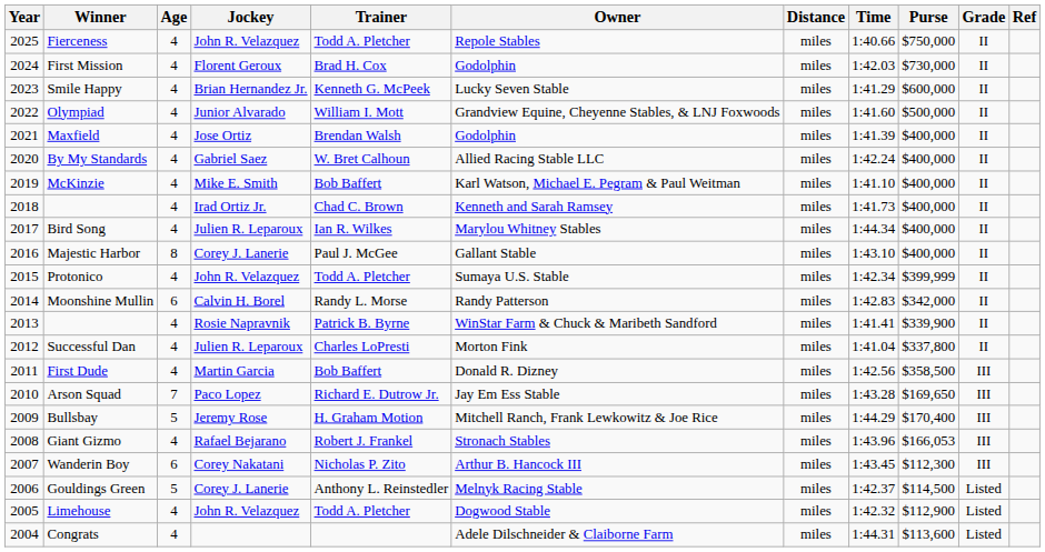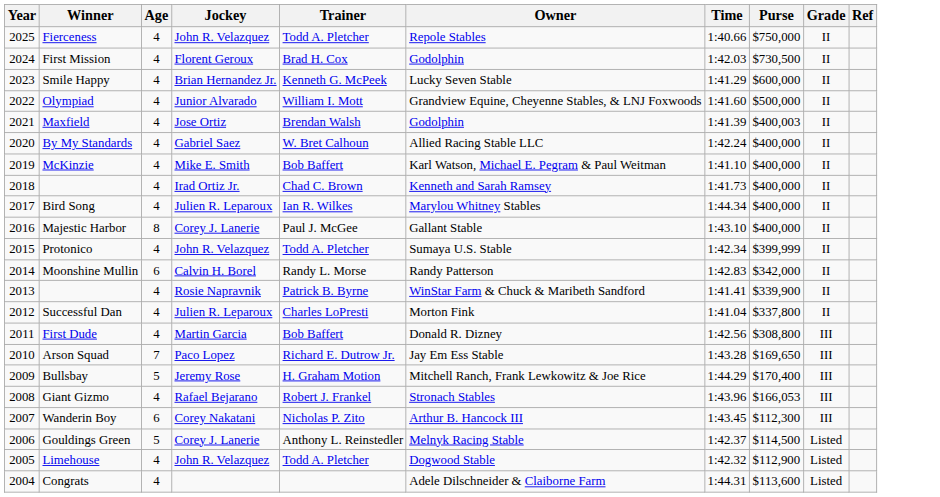 <table class="wikitable sortable">
 <tr>
 <th>Year</th>
 <th>Winner</th>
 <th>Age</th>
 <th>Jockey</th>
 <th>Trainer</th>
 <th>Owner</th>
-<th>Distance</th>
 <th>Time</th>
 <th>Purse</th>
 <th>Grade</th>
 <th>Ref</th>
 </tr>
 <tr style="font-size:90%;">
 <td align=center>2025</td>
 <td><a href='#'>Fierceness</a></td>
 <td align=center>4</td>
 <td><a href='#'>John R. Velazquez</a></td>
 <td><a href='#'>Todd A. Pletcher</a></td>
 <td><a href='#'>Repole Stables</a></td>
-<td align=center> miles</td>
 <td align=center>1:40.66</td>
 <td align=center>$750,000</td>
 <td align=center>II</td>
 <td></td>
 </tr>
 <tr style="font-size:90%;">
 <td align=center>2024</td>
 <td>First Mission</td>
 <td align=center>4</td>
 <td><a href='#'>Florent Geroux</a></td>
 <td><a href='#'>Brad H. Cox</a></td>
 <td><a href='#'>Godolphin</a></td>
-<td align=center> miles</td>
 <td align=center>1:42.03</td>
-<td align=center>$730,000</td>
+<td align=center>$730,500</td>
 <td align=center>II</td>
 <td></td>
 </tr>
 <tr style="font-size:90%;">
 <td align=center>2023</td>
 <td>Smile Happy</td>
 <td align=center>4</td>
 <td><a href='#'>Brian Hernandez Jr.</a></td>
 <td><a href='#'>Kenneth G. McPeek</a></td>
 <td>Lucky Seven Stable</td>
-<td align=center> miles</td>
 <td align=center>1:41.29</td>
 <td align=center>$600,000</td>
 <td align=center>II</td>
 <td></td>
 </tr>
 <tr style="font-size:90%;">
 <td align=center>2022</td>
 <td><a href='#'>Olympiad</a></td>
 <td align=center>4</td>
 <td><a href='#'>Junior Alvarado</a></td>
 <td><a href='#'>William I. Mott</a></td>
 <td>Grandview Equine, Cheyenne Stables, & LNJ Foxwoods</td>
-<td align=center> miles</td>
 <td align=center>1:41.60</td>
 <td align=center>$500,000</td>
 <td align=center>II</td>
 <td></td>
 </tr>
 <tr style="font-size:90%;">
 <td align=center>2021</td>
 <td><a href='#'>Maxfield</a></td>
 <td align=center>4</td>
 <td><a href='#'>Jose Ortiz</a></td>
 <td><a href='#'>Brendan Walsh</a></td>
 <td><a href='#'>Godolphin</a></td>
-<td align=center> miles</td>
 <td align=center>1:41.39</td>
-<td align=center>$400,000</td>
+<td align=center>$400,003</td>
 <td align=center>II</td>
 <td></td>
 </tr>
 <tr style="font-size:90%;">
 <td align=center>2020</td>
 <td><a href='#'>By My Standards</a></td>
 <td align=center>4</td>
 <td><a href='#'>Gabriel Saez</a></td>
 <td><a href='#'>W. Bret Calhoun</a></td>
 <td>Allied Racing Stable LLC</td>
-<td align=center> miles</td>
 <td align=center>1:42.24</td>
 <td align=center>$400,000</td>
 <td align=center>II</td>
 <td></td>
 </tr>
 <tr style="font-size:90%;">
 <td align=center>2019</td>
 <td><a href='#'>McKinzie</a></td>
 <td align=center>4</td>
 <td><a href='#'>Mike E. Smith</a></td>
 <td><a href='#'>Bob Baffert</a></td>
 <td>Karl Watson, <a href='#'>Michael E. Pegram</a> & Paul Weitman</td>
-<td align=center> miles</td>
 <td align=center>1:41.10</td>
 <td align=center>$400,000</td>
 <td align=center>II</td>
 <td></td>
 </tr>
 <tr style="font-size:90%;">
 <td align=center>2018</td>
 <td></td>
 <td align=center>4</td>
 <td><a href='#'>Irad Ortiz Jr.</a></td>
 <td><a href='#'>Chad C. Brown</a></td>
 <td><a href='#'>Kenneth and Sarah Ramsey</a></td>
-<td align=center> miles</td>
 <td align=center>1:41.73</td>
 <td align=center>$400,000</td>
 <td align=center>II</td>
 <td></td>
 </tr>
 <tr style="font-size:90%;">
 <td align=center>2017</td>
 <td>Bird Song</td>
 <td align=center>4</td>
 <td><a href='#'>Julien R. Leparoux</a></td>
 <td><a href='#'>Ian R. Wilkes</a></td>
 <td><a href='#'>Marylou Whitney</a> Stables</td>
-<td align=center> miles</td>
 <td align=center>1:44.34</td>
 <td align=center>$400,000</td>
 <td align=center>II</td>
 <td></td>
 </tr>
 <tr style="font-size:90%;">
 <td align=center>2016</td>
 <td>Majestic Harbor</td>
 <td align=center>8</td>
 <td><a href='#'>Corey J. Lanerie</a></td>
 <td>Paul J. McGee</td>
 <td>Gallant Stable</td>
-<td align=center> miles</td>
 <td align=center>1:43.10</td>
 <td align=center>$400,000</td>
 <td align=center>II</td>
 <td></td>
 </tr>
 <tr style="font-size:90%;">
 <td align=center>2015</td>
 <td>Protonico</td>
 <td align=center>4</td>
 <td><a href='#'>John R. Velazquez</a></td>
 <td><a href='#'>Todd A. Pletcher</a></td>
 <td>Sumaya U.S. Stable</td>
-<td align=center> miles</td>
 <td align=center>1:42.34</td>
 <td align=center>$399,999</td>
 <td align=center>II</td>
 <td></td>
 </tr>
 <tr style="font-size:90%;">
 <td align=center>2014</td>
 <td>Moonshine Mullin</td>
 <td align=center>6</td>
 <td><a href='#'>Calvin H. Borel</a></td>
 <td>Randy L. Morse</td>
 <td>Randy Patterson</td>
-<td align=center> miles</td>
 <td align=center>1:42.83</td>
 <td align=center>$342,000</td>
 <td align=center>II</td>
 <td></td>
 </tr>
 <tr style="font-size:90%;">
 <td align=center>2013</td>
 <td></td>
 <td align=center>4</td>
 <td><a href='#'>Rosie Napravnik</a></td>
 <td><a href='#'>Patrick B. Byrne</a></td>
 <td><a href='#'>WinStar Farm</a> & Chuck & Maribeth Sandford</td>
-<td align=center> miles</td>
 <td align=center>1:41.41</td>
 <td align=center>$339,900</td>
 <td align=center>II</td>
 <td></td>
 </tr>
 <tr style="font-size:90%;">
 <td align=center>2012</td>
 <td>Successful Dan</td>
 <td align=center>4</td>
 <td><a href='#'>Julien R. Leparoux</a></td>
 <td><a href='#'>Charles LoPresti</a></td>
 <td>Morton Fink</td>
-<td align=center> miles</td>
 <td align=center>1:41.04</td>
 <td align=center>$337,800</td>
 <td align=center>II</td>
 <td></td>
 </tr>
 <tr style="font-size:90%;">
 <td align=center>2011</td>
 <td><a href='#'>First Dude</a></td>
 <td align=center>4</td>
 <td><a href='#'>Martin Garcia</a></td>
 <td><a href='#'>Bob Baffert</a></td>
 <td>Donald R. Dizney</td>
-<td align=center> miles</td>
 <td align=center>1:42.56</td>
-<td align=center>$358,500</td>
+<td align=center>$308,800</td>
 <td align=center>III</td>
 <td></td>
 </tr>
 <tr style="font-size:90%;">
 <td align=center>2010</td>
 <td>Arson Squad</td>
 <td align=center>7</td>
 <td><a href='#'>Paco Lopez</a></td>
 <td><a href='#'>Richard E. Dutrow Jr.</a></td>
 <td>Jay Em Ess Stable</td>
-<td align=center> miles</td>
 <td align=center>1:43.28</td>
 <td align=center>$169,650</td>
 <td align=center>III</td>
 <td></td>
 </tr>
 <tr style="font-size:90%;">
 <td align=center>2009</td>
 <td>Bullsbay</td>
 <td align=center>5</td>
 <td><a href='#'>Jeremy Rose</a></td>
 <td><a href='#'>H. Graham Motion</a></td>
 <td>Mitchell Ranch, Frank Lewkowitz & Joe Rice</td>
-<td align=center> miles</td>
 <td align=center>1:44.29</td>
 <td align=center>$170,400</td>
 <td align=center>III</td>
 <td></td>
 </tr>
 <tr style="font-size:90%;">
 <td align=center>2008</td>
 <td>Giant Gizmo</td>
 <td align=center>4</td>
 <td><a href='#'>Rafael Bejarano</a></td>
 <td><a href='#'>Robert J. Frankel</a></td>
 <td><a href='#'>Stronach Stables</a></td>
-<td align=center> miles</td>
 <td align=center>1:43.96</td>
 <td align=center>$166,053</td>
 <td align=center>III</td>
 <td></td>
 </tr>
 <tr style="font-size:90%;">
 <td align=center>2007</td>
 <td>Wanderin Boy</td>
 <td align=center>6</td>
 <td><a href='#'>Corey Nakatani</a></td>
 <td><a href='#'>Nicholas P. Zito</a></td>
 <td><a href='#'>Arthur B. Hancock III</a></td>
-<td align=center> miles</td>
 <td align=center>1:43.45</td>
 <td align=center>$112,300</td>
 <td align=center>III</td>
 <td></td>
 </tr>
 <tr style="font-size:90%;">
 <td align=center>2006</td>
 <td>Gouldings Green</td>
 <td align=center>5</td>
 <td><a href='#'>Corey J. Lanerie</a></td>
 <td>Anthony L. Reinstedler</td>
 <td><a href='#'>Melnyk Racing Stable</a></td>
-<td align=center> miles</td>
 <td align=center>1:42.37</td>
 <td align=center>$114,500</td>
 <td align=center>Listed</td>
 <td></td>
 </tr>
 <tr style="font-size:90%;">
 <td align=center>2005</td>
 <td><a href='#'>Limehouse</a></td>
 <td align=center>4</td>
 <td><a href='#'>John R. Velazquez</a></td>
 <td><a href='#'>Todd A. Pletcher</a></td>
 <td><a href='#'>Dogwood Stable</a></td>
-<td align=center> miles</td>
 <td align=center>1:42.32</td>
 <td align=center>$112,900</td>
 <td align=center>Listed</td>
 <td></td>
 </tr>
 <tr style="font-size:90%;">
 <td align=center>2004</td>
 <td>Congrats</td>
 <td align=center>4</td>
 <td></td>
 <td></td>
 <td>Adele Dilschneider & <a href='#'>Claiborne Farm</a></td>
-<td align=center> miles</td>
 <td align=center>1:44.31</td>
 <td align=center>$113,600</td>
 <td align=center>Listed</td>
 <td></td>
 </tr>
 </table>
